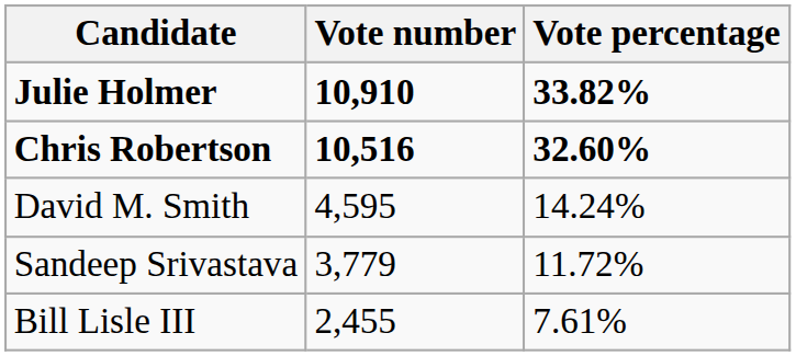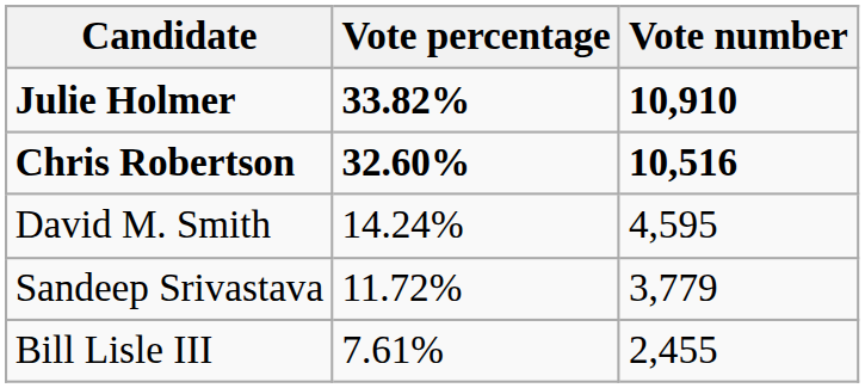 <table class="wikitable">
 <tr>
 <th>Candidate</th>
+<th>Vote percentage</th>
 <th>Vote number</th>
-<th>Vote percentage</th>
 </tr>
 <tr>
 <td><strong>Julie Holmer</strong></td>
+<td><strong>33.82%</strong></td>
 <td><strong>10,910</strong></td>
-<td><strong>33.82%</strong></td>
 </tr>
 <tr>
 <td><strong>Chris Robertson</strong></td>
+<td><strong>32.60%</strong></td>
 <td><strong>10,516</strong></td>
-<td><strong>32.60%</strong></td>
 </tr>
 <tr>
 <td>David M. Smith</td>
+<td>14.24%</td>
 <td>4,595</td>
-<td>14.24%</td>
 </tr>
 <tr>
 <td>Sandeep Srivastava</td>
+<td>11.72%</td>
 <td>3,779</td>
-<td>11.72%</td>
 </tr>
 <tr>
 <td>Bill Lisle III</td>
+<td>7.61%</td>
 <td>2,455</td>
-<td>7.61%</td>
 </tr>
 </table>
